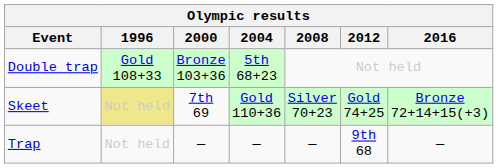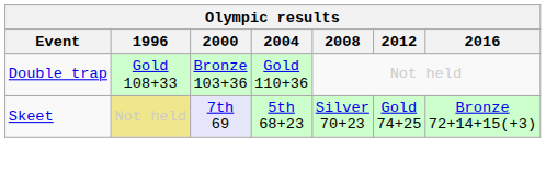 <table class="wikitable" style="text-align: center">
 <tr>
 <th colspan=7>Olympic results</th>
 </tr>
 <tr>
 <th>Event</th>
 <th>1996</th>
 <th>2000</th>
 <th>2004</th>
 <th>2008</th>
 <th>2012</th>
 <th>2016</th>
 </tr>
 <tr>
 <td align=left><a href='#'>Double trap</a></td>
 <td style="background:#cfc;"> <a href='#'>Gold</a><br>108+33</td>
 <td style="background:#cfc;"> <a href='#'>Bronze</a><br>103+36</td>
-<td style="background:#cfc;"><a href='#'>5th</a><br>68+23</td>
+<td style="background:#cfc;"> <a href='#'>Gold</a><br>110+36</td>
 <td colspan=3 style="color: #cccccc">Not held</td>
 </tr>
 <tr>
 <td align=left><a href='#'>Skeet</a></td>
 <td style="background: khaki; color:#ccc;">Not held</td>
-<td><a href='#'>7th</a><br>69</td>
-<td style="background:#cfc;"> <a href='#'>Gold</a><br>110+36</td>
+<td style="background: lavender;"><a href='#'>7th</a><br>69</td>
+<td style="background:#cfc;"><a href='#'>5th</a><br>68+23</td>
 <td style="background:#cfc;"> <a href='#'>Silver</a><br>70+23</td>
 <td style="background:#cfc;"> <a href='#'>Gold</a><br>74+25</td>
 <td style="background:#cfc;"> <a href='#'>Bronze</a><br>72+14+15(+3)</td>
 </tr>
-<tr>
-<td align=left><a href='#'>Trap</a></td>
-<td style="color:#ccc;">Not held</td>
-<td>—</td>
-<td>—</td>
-<td>—</td>
-<td><a href='#'>9th</a><br>68</td>
-<td>—</td>
-</tr>
 </table>
